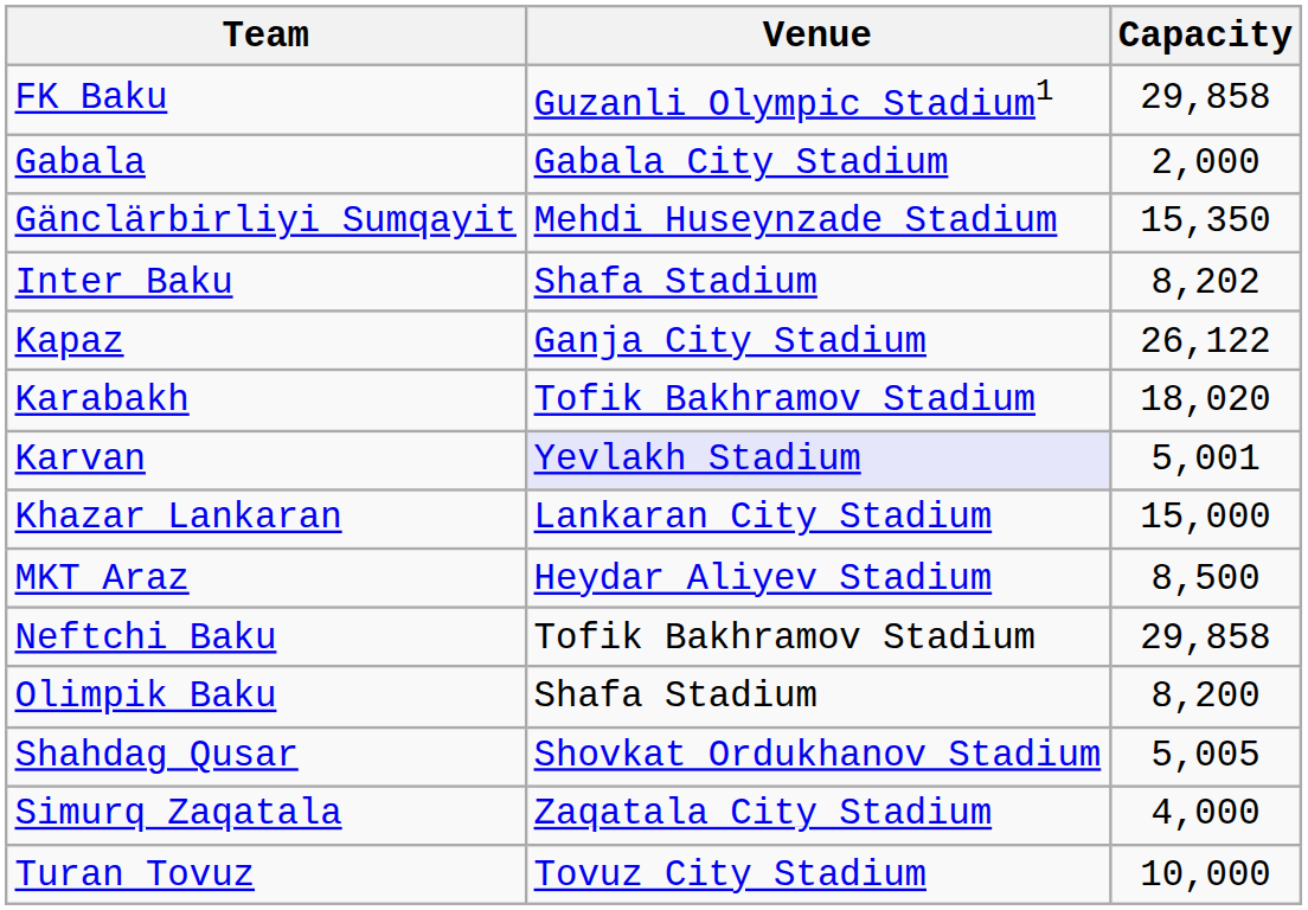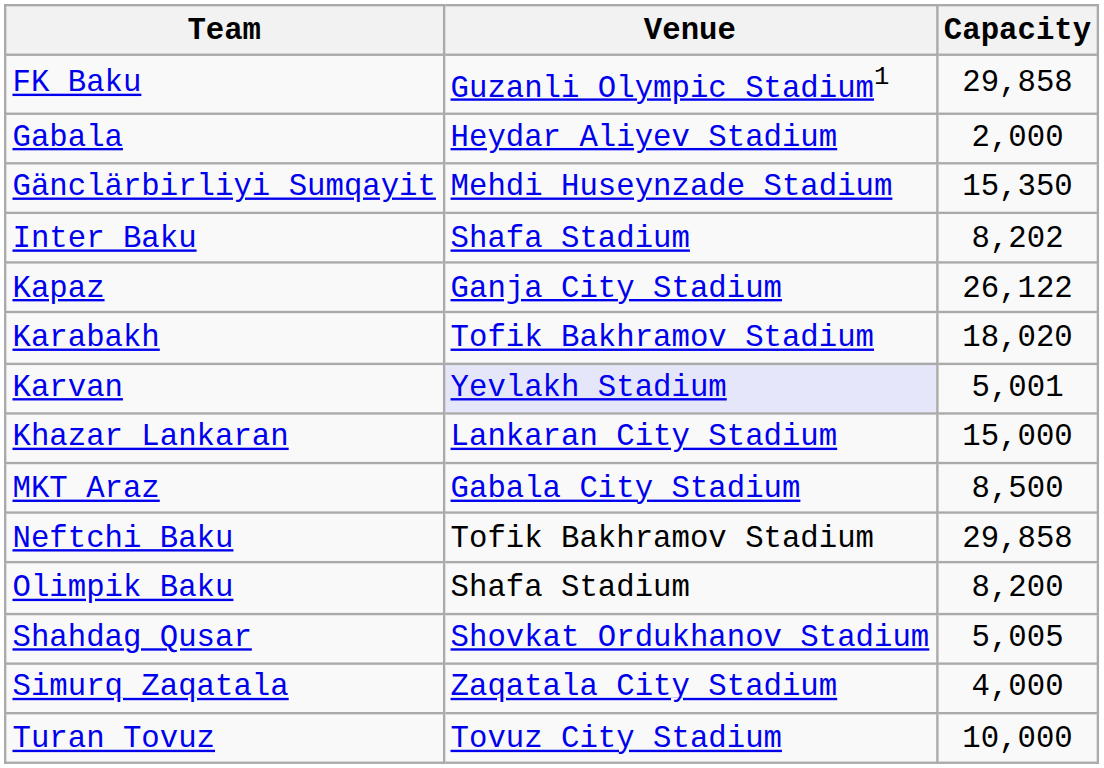 <table class="wikitable sortable">
 <tr>
 <th>Team</th>
 <th>Venue</th>
 <th>Capacity</th>
 </tr>
 <tr>
 <td><a href='#'>FK Baku</a></td>
 <td><a href='#'>Guzanli Olympic Stadium</a><sup>1</sup></td>
 <td align="center">29,858</td>
 </tr>
 <tr>
 <td><a href='#'>Gabala</a></td>
-<td><a href='#'>Gabala City Stadium</a></td>
+<td><a href='#'>Heydar Aliyev Stadium</a></td>
 <td align="center">2,000</td>
 </tr>
 <tr>
 <td><a href='#'>Gänclärbirliyi Sumqayit</a></td>
 <td><a href='#'>Mehdi Huseynzade Stadium</a></td>
 <td align="center">15,350</td>
 </tr>
 <tr>
 <td><a href='#'>Inter Baku</a></td>
 <td><a href='#'>Shafa Stadium</a></td>
 <td align="center">8,202</td>
 </tr>
 <tr>
 <td><a href='#'>Kapaz</a></td>
 <td><a href='#'>Ganja City Stadium</a></td>
 <td align="center">26,122</td>
 </tr>
 <tr>
 <td><a href='#'>Karabakh</a></td>
 <td><a href='#'>Tofik Bakhramov Stadium</a></td>
 <td align="center">18,020</td>
 </tr>
 <tr>
 <td><a href='#'>Karvan</a></td>
 <td style="background: lavender;"><a href='#'>Yevlakh Stadium</a></td>
 <td align="center">5,001</td>
 </tr>
 <tr>
 <td><a href='#'>Khazar Lankaran</a></td>
 <td><a href='#'>Lankaran City Stadium</a></td>
 <td align="center">15,000</td>
 </tr>
 <tr>
 <td><a href='#'>MKT Araz</a></td>
-<td><a href='#'>Heydar Aliyev Stadium</a></td>
+<td><a href='#'>Gabala City Stadium</a></td>
 <td align="center">8,500</td>
 </tr>
 <tr>
 <td><a href='#'>Neftchi Baku</a></td>
 <td>Tofik Bakhramov Stadium</td>
 <td align="center">29,858</td>
 </tr>
 <tr>
 <td><a href='#'>Olimpik Baku</a></td>
 <td>Shafa Stadium</td>
 <td align="center">8,200</td>
 </tr>
 <tr>
 <td><a href='#'>Shahdag Qusar</a></td>
 <td><a href='#'>Shovkat Ordukhanov Stadium</a></td>
 <td align="center">5,005</td>
 </tr>
 <tr>
 <td><a href='#'>Simurq Zaqatala</a></td>
 <td><a href='#'>Zaqatala City Stadium</a></td>
 <td align="center">4,000</td>
 </tr>
 <tr>
 <td><a href='#'>Turan Tovuz</a></td>
 <td><a href='#'>Tovuz City Stadium</a></td>
 <td align="center">10,000</td>
 </tr>
 </table>
